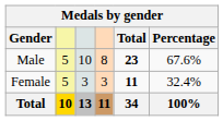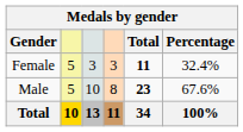 <table class=wikitable style=font-size:85%;float:right;text-align:center>
 <tr>
 <th colspan=6>Medals by gender</th>
 </tr>
 <tr>
 <th>Gender</th>
 <td bgcolor=F7F6A8></td>
 <td bgcolor=DCE5E5></td>
 <td bgcolor=FFDAB9></td>
 <th>Total</th>
 <th>Percentage</th>
 </tr>
 <tr>
+<td>Female</td>
+<td bgcolor=F7F6A8>5</td>
+<td bgcolor=DCE5E5>3</td>
+<td bgcolor=FFDAB9>3</td>
+<td><strong>11</strong></td>
+<td>32.4%</td>
+</tr>
+<tr>
 <td>Male</td>
 <td bgcolor=F7F6A8>5</td>
 <td bgcolor=DCE5E5>10</td>
 <td bgcolor=FFDAB9>8</td>
 <td><strong>23</strong></td>
 <td>67.6%</td>
-</tr>
-<tr>
-<td>Female</td>
-<td bgcolor=F7F6A8>5</td>
-<td bgcolor=DCE5E5>3</td>
-<td bgcolor=FFDAB9>3</td>
-<td><strong>11</strong></td>
-<td>32.4%</td>
 </tr>
 <tr>
 <th>Total</th>
 <th style=background:gold>10</th>
 <th style=background:silver>13</th>
 <th style=background:#c96>11</th>
 <th>34</th>
 <th>100%</th>
 </tr>
 </table>
